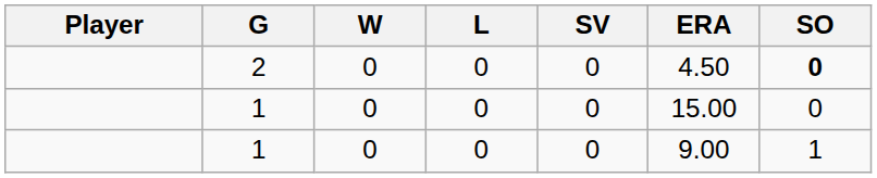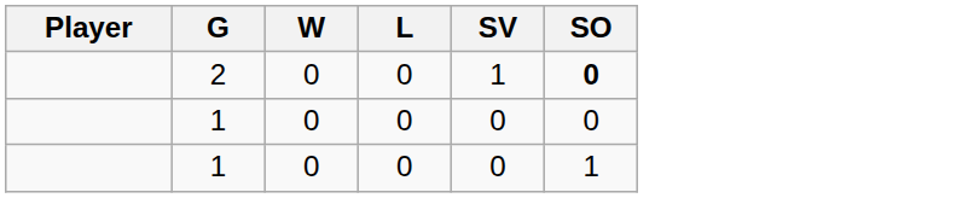 <table class="wikitable sortable">
 <tr>
 <th bgcolor="#DDDDFF" width="16%">Player</th>
 <th bgcolor="#DDDDFF" width="9%">G</th>
 <th bgcolor="#DDDDFF" width="9%">W</th>
 <th bgcolor="#DDDDFF" width="9%">L</th>
 <th bgcolor="#DDDDFF" width="9%">SV</th>
-<th bgcolor="#DDDDFF" width="9%">ERA</th>
 <th bgcolor="#DDDDFF" width="9%">SO</th>
 </tr>
 <tr align="center">
 <td></td>
 <td>2</td>
 <td>0</td>
 <td>0</td>
-<td>0</td>
-<td>4.50</td>
+<td>1</td>
 <td><strong>0</strong></td>
 </tr>
 <tr align="center">
 <td></td>
 <td>1</td>
 <td>0</td>
 <td>0</td>
 <td>0</td>
-<td>15.00</td>
 <td>0</td>
 </tr>
 <tr align="center">
 <td></td>
 <td>1</td>
 <td>0</td>
 <td>0</td>
 <td>0</td>
-<td>9.00</td>
 <td>1</td>
 </tr>
 </table>
